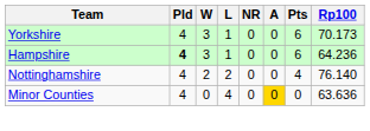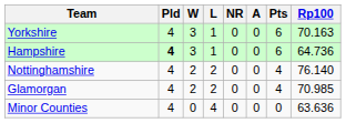 <table class="wikitable" style="text-align: center;">
 <tr>
 <th width=200>Team</th>
 <th width=20>Pld</th>
 <th width=20>W</th>
 <th width=20>L</th>
 <th width=20>NR</th>
 <th width=20>A</th>
 <th width=20>Pts</th>
 <th width=60><a href='#'>Rp100</a></th>
 </tr>
 <tr bgcolor="#ccffcc">
 <td align=left><a href='#'>Yorkshire</a></td>
 <td>4</td>
 <td>3</td>
 <td>1</td>
 <td>0</td>
 <td>0</td>
 <td>6</td>
-<td>70.173</td>
+<td>70.163</td>
 </tr>
 <tr bgcolor="#ccffcc">
 <td align=left><a href='#'>Hampshire</a></td>
 <td><strong>4</strong></td>
 <td>3</td>
 <td>1</td>
 <td>0</td>
 <td>0</td>
 <td>6</td>
-<td>64.236</td>
+<td>64.736</td>
 </tr>
 <tr>
 <td align=left><a href='#'>Nottinghamshire</a></td>
 <td>4</td>
 <td>2</td>
 <td>2</td>
 <td>0</td>
 <td>0</td>
 <td>4</td>
 <td>76.140</td>
 </tr>
 <tr>
+<td align=left><a href='#'>Glamorgan</a></td>
+<td>4</td>
+<td>2</td>
+<td>2</td>
+<td>0</td>
+<td>0</td>
+<td>4</td>
+<td>70.985</td>
+</tr>
+<tr>
 <td align=left><a href='#'>Minor Counties</a></td>
 <td>4</td>
 <td>0</td>
 <td>4</td>
 <td>0</td>
-<td style="background: gold;">0</td>
+<td>0</td>
 <td>0</td>
 <td>63.636</td>
 </tr>
 </table>
